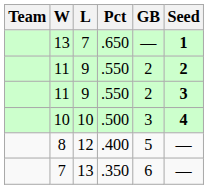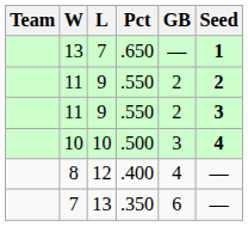 <table class=wikitable>
 <tr>
 <th>Team</th>
 <th>W</th>
 <th>L</th>
 <th>Pct</th>
 <th>GB</th>
 <th>Seed</th>
 </tr>
 <tr bgcolor=ccffcc align=center>
 <td></td>
 <td>13</td>
 <td>7</td>
 <td>.650</td>
 <td>—</td>
 <td><strong>1</strong></td>
 </tr>
 <tr bgcolor=ccffcc align=center>
 <td></td>
 <td>11</td>
 <td>9</td>
 <td>.550</td>
 <td>2</td>
 <td><strong>2</strong></td>
 </tr>
 <tr bgcolor=ccffcc align=center>
 <td></td>
 <td>11</td>
 <td>9</td>
 <td>.550</td>
 <td>2</td>
 <td><strong>3</strong></td>
 </tr>
 <tr bgcolor=ccffcc align=center>
 <td></td>
 <td>10</td>
 <td>10</td>
 <td>.500</td>
 <td>3</td>
 <td><strong>4</strong></td>
 </tr>
 <tr align=center>
 <td></td>
 <td>8</td>
 <td>12</td>
 <td>.400</td>
-<td>5</td>
+<td>4</td>
 <td>—</td>
 </tr>
 <tr align=center>
 <td></td>
 <td>7</td>
 <td>13</td>
 <td>.350</td>
 <td>6</td>
 <td>—</td>
 </tr>
 </table>
